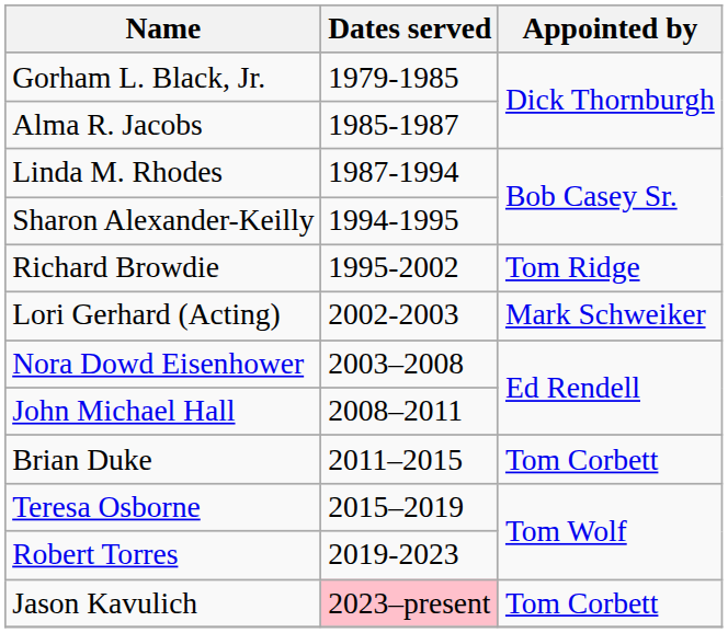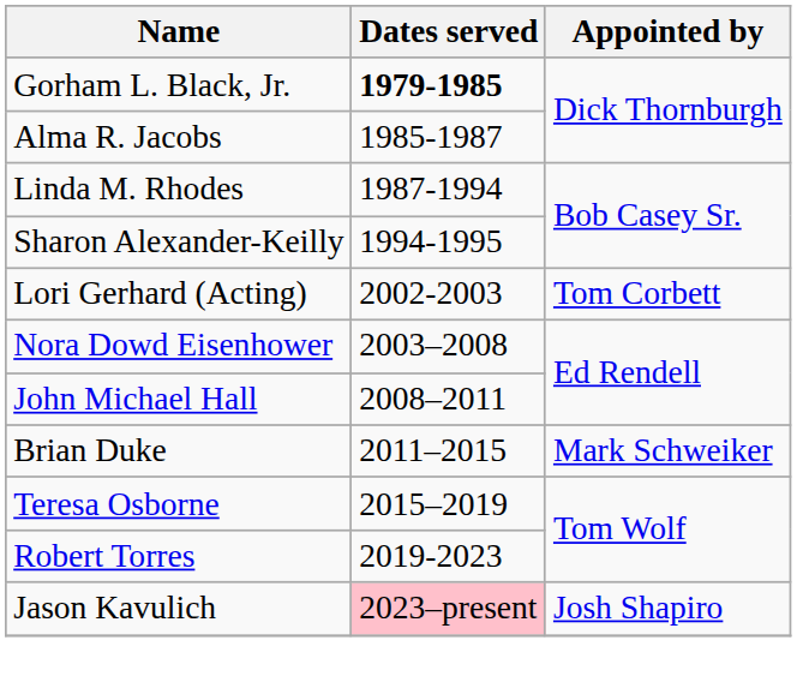 <table class="wikitable">
 <tr>
 <th>Name</th>
 <th>Dates served</th>
 <th>Appointed by</th>
 </tr>
 <tr>
 <td>Gorham L. Black, Jr.</td>
-<td>1979-1985</td>
+<td><strong>1979-1985</strong></td>
 <td rowspan="2"><a href='#'>Dick Thornburgh</a></td>
 </tr>
 <tr>
 <td>Alma R. Jacobs</td>
 <td>1985-1987</td>
 </tr>
 <tr>
 <td>Linda M. Rhodes</td>
 <td>1987-1994</td>
 <td rowspan="2"><a href='#'>Bob Casey Sr.</a></td>
 </tr>
 <tr>
 <td>Sharon Alexander-Keilly</td>
 <td>1994-1995</td>
 </tr>
 <tr>
-<td>Richard Browdie</td>
-<td>1995-2002</td>
-<td rowspan="1"><a href='#'>Tom Ridge</a></td>
-</tr>
-<tr>
 <td>Lori Gerhard (Acting)</td>
 <td>2002-2003</td>
-<td rowspan="1"><a href='#'>Mark Schweiker</a></td>
+<td rowspan="1"><a href='#'>Tom Corbett</a></td>
 </tr>
 <tr>
 <td><a href='#'>Nora Dowd Eisenhower</a></td>
 <td>2003–2008</td>
 <td rowspan="2"><a href='#'>Ed Rendell</a></td>
 </tr>
 <tr>
 <td><a href='#'>John Michael Hall</a></td>
 <td>2008–2011</td>
 </tr>
 <tr>
 <td>Brian Duke</td>
 <td>2011–2015</td>
-<td rowspan="1"><a href='#'>Tom Corbett</a></td>
+<td rowspan="1"><a href='#'>Mark Schweiker</a></td>
 </tr>
 <tr>
 <td><a href='#'>Teresa Osborne</a></td>
 <td>2015–2019</td>
 <td rowspan="2"><a href='#'>Tom Wolf</a></td>
 </tr>
 <tr>
 <td><a href='#'>Robert Torres</a></td>
 <td>2019-2023</td>
 </tr>
 <tr>
 <td>Jason Kavulich</td>
 <td style="background: pink;">2023–present</td>
-<td rowspan="1"><a href='#'>Tom Corbett</a></td>
+<td rowspan="1"><a href='#'>Josh Shapiro</a></td>
 </tr>
 <tr>
 </tr>
 </table>
